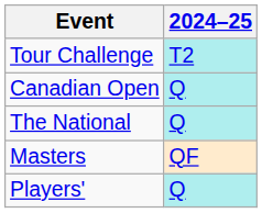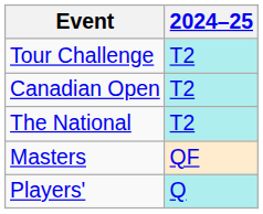 <table class="wikitable" border="1">
 <tr>
 <th>Event</th>
 <th><a href='#'>2024–25</a></th>
 </tr>
 <tr>
 <td><a href='#'>Tour Challenge</a></td>
 <td style="background:#afeeee;"><a href='#'>T2</a></td>
 </tr>
 <tr>
 <td><a href='#'>Canadian Open</a></td>
-<td style="background:#afeeee;"><a href='#'>Q</a></td>
+<td style="background:#afeeee;"><a href='#'>T2</a></td>
 </tr>
 <tr>
 <td><a href='#'>The National</a></td>
-<td style="background:#afeeee;"><a href='#'>Q</a></td>
+<td style="background:#afeeee;"><a href='#'>T2</a></td>
 </tr>
 <tr>
 <td><a href='#'>Masters</a></td>
 <td style="background:#ffebcd;"><a href='#'>QF</a></td>
 </tr>
 <tr>
 <td><a href='#'>Players'</a></td>
 <td style="background:#afeeee;"><a href='#'>Q</a></td>
 </tr>
 </table>
